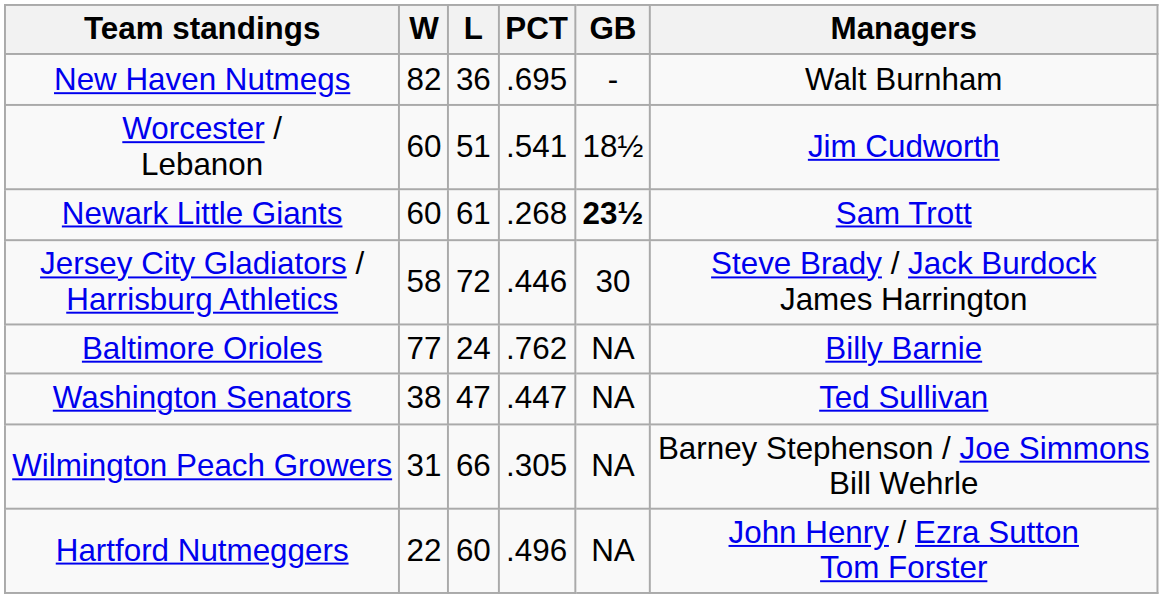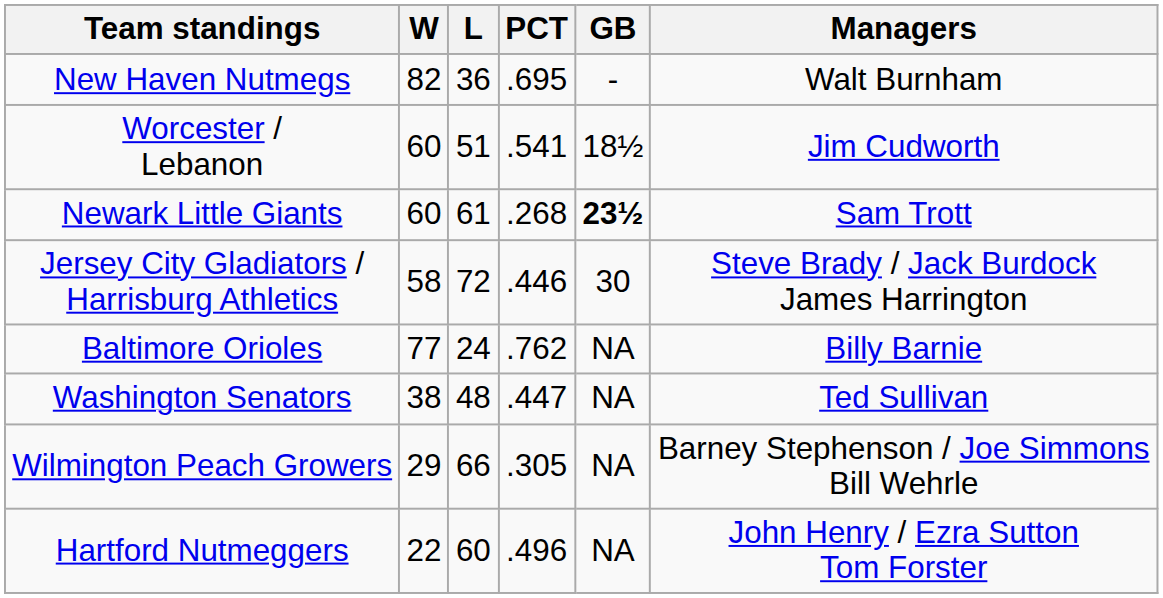 <table class="wikitable" style="text-align:center">
 <tr>
 <th>Team standings</th>
 <th>W</th>
 <th>L</th>
 <th>PCT</th>
 <th>GB</th>
 <th>Managers</th>
 </tr>
 <tr>
 <td><a href='#'>New Haven Nutmegs</a></td>
 <td>82</td>
 <td>36</td>
 <td>.695</td>
 <td>-</td>
 <td>Walt Burnham</td>
 </tr>
 <tr>
 <td><a href='#'>Worcester</a> /<br> Lebanon</td>
 <td>60</td>
 <td>51</td>
 <td>.541</td>
 <td>18½</td>
 <td><a href='#'>Jim Cudworth</a></td>
 </tr>
 <tr>
 <td><a href='#'>Newark Little Giants</a></td>
 <td>60</td>
 <td>61</td>
 <td>.268</td>
 <td><strong>23½</strong></td>
 <td><a href='#'>Sam Trott</a></td>
 </tr>
 <tr>
 <td><a href='#'>Jersey City Gladiators</a> /<br> <a href='#'>Harrisburg Athletics</a></td>
 <td>58</td>
 <td>72</td>
 <td>.446</td>
 <td>30</td>
 <td><a href='#'>Steve Brady</a> / <a href='#'>Jack Burdock</a> <br> James Harrington</td>
 </tr>
 <tr>
 <td><a href='#'>Baltimore Orioles</a></td>
 <td>77</td>
 <td>24</td>
 <td>.762</td>
 <td>NA</td>
 <td><a href='#'>Billy Barnie</a></td>
 </tr>
 <tr>
 <td><a href='#'>Washington Senators</a></td>
 <td>38</td>
-<td>47</td>
+<td>48</td>
 <td>.447</td>
 <td>NA</td>
 <td><a href='#'>Ted Sullivan</a></td>
 </tr>
 <tr>
 <td><a href='#'>Wilmington Peach Growers</a></td>
-<td>31</td>
+<td>29</td>
 <td>66</td>
 <td>.305</td>
 <td>NA</td>
 <td>Barney Stephenson / <a href='#'>Joe Simmons</a> <br> Bill Wehrle</td>
 </tr>
 <tr>
 <td><a href='#'>Hartford Nutmeggers</a></td>
 <td>22</td>
 <td>60</td>
 <td>.496</td>
 <td>NA</td>
 <td><a href='#'>John Henry</a> / <a href='#'>Ezra Sutton</a> <br> <a href='#'>Tom Forster</a></td>
 </tr>
 </table>
